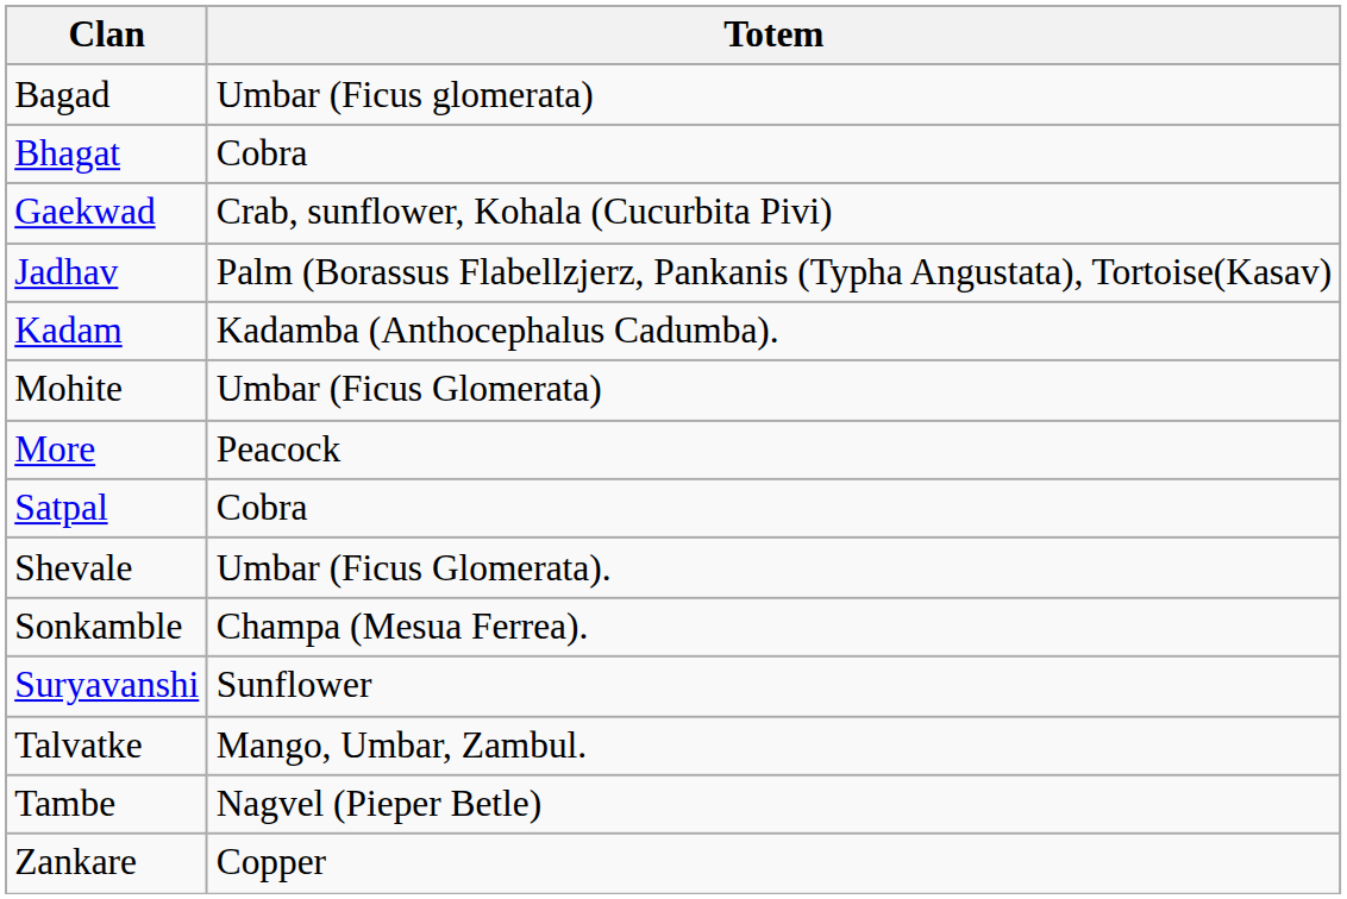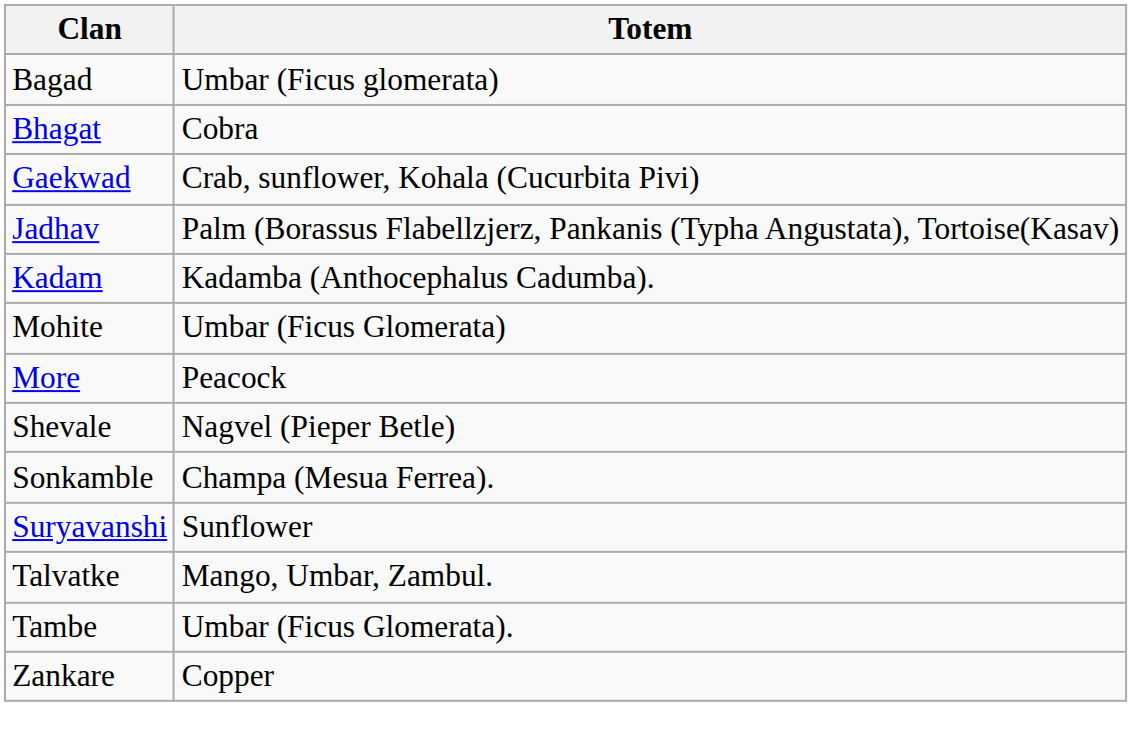 <table class="wikitable">
 <tr>
 <th>Clan</th>
 <th>Totem</th>
 </tr>
 <tr>
 <td>Bagad</td>
 <td>Umbar (Ficus glomerata)</td>
 </tr>
 <tr>
 <td><a href='#'>Bhagat</a></td>
 <td>Cobra</td>
 </tr>
 <tr>
 <td><a href='#'>Gaekwad</a></td>
 <td>Crab, sunflower, Kohala (Cucurbita Pivi)</td>
 </tr>
 <tr>
 <td><a href='#'>Jadhav</a></td>
 <td>Palm (Borassus Flabellzjerz, Pankanis (Typha Angustata), Tortoise(Kasav)</td>
 </tr>
 <tr>
 <td><a href='#'>Kadam</a></td>
 <td>Kadamba (Anthocephalus Cadumba).</td>
 </tr>
 <tr>
 <td>Mohite</td>
 <td>Umbar (Ficus Glomerata)</td>
 </tr>
 <tr>
 <td><a href='#'>More</a></td>
 <td>Peacock</td>
 </tr>
 <tr>
-<td><a href='#'>Satpal</a></td>
-<td>Cobra</td>
-</tr>
-<tr>
 <td>Shevale</td>
-<td>Umbar (Ficus Glomerata).</td>
+<td>Nagvel (Pieper Betle)</td>
 </tr>
 <tr>
 <td>Sonkamble</td>
 <td>Champa (Mesua Ferrea).</td>
 </tr>
 <tr>
 <td><a href='#'>Suryavanshi</a></td>
 <td>Sunflower</td>
 </tr>
 <tr>
 <td>Talvatke</td>
 <td>Mango, Umbar, Zambul.</td>
 </tr>
 <tr>
 <td>Tambe</td>
-<td>Nagvel (Pieper Betle)</td>
+<td>Umbar (Ficus Glomerata).</td>
 </tr>
 <tr>
 <td>Zankare</td>
 <td>Copper</td>
 </tr>
 </table>
